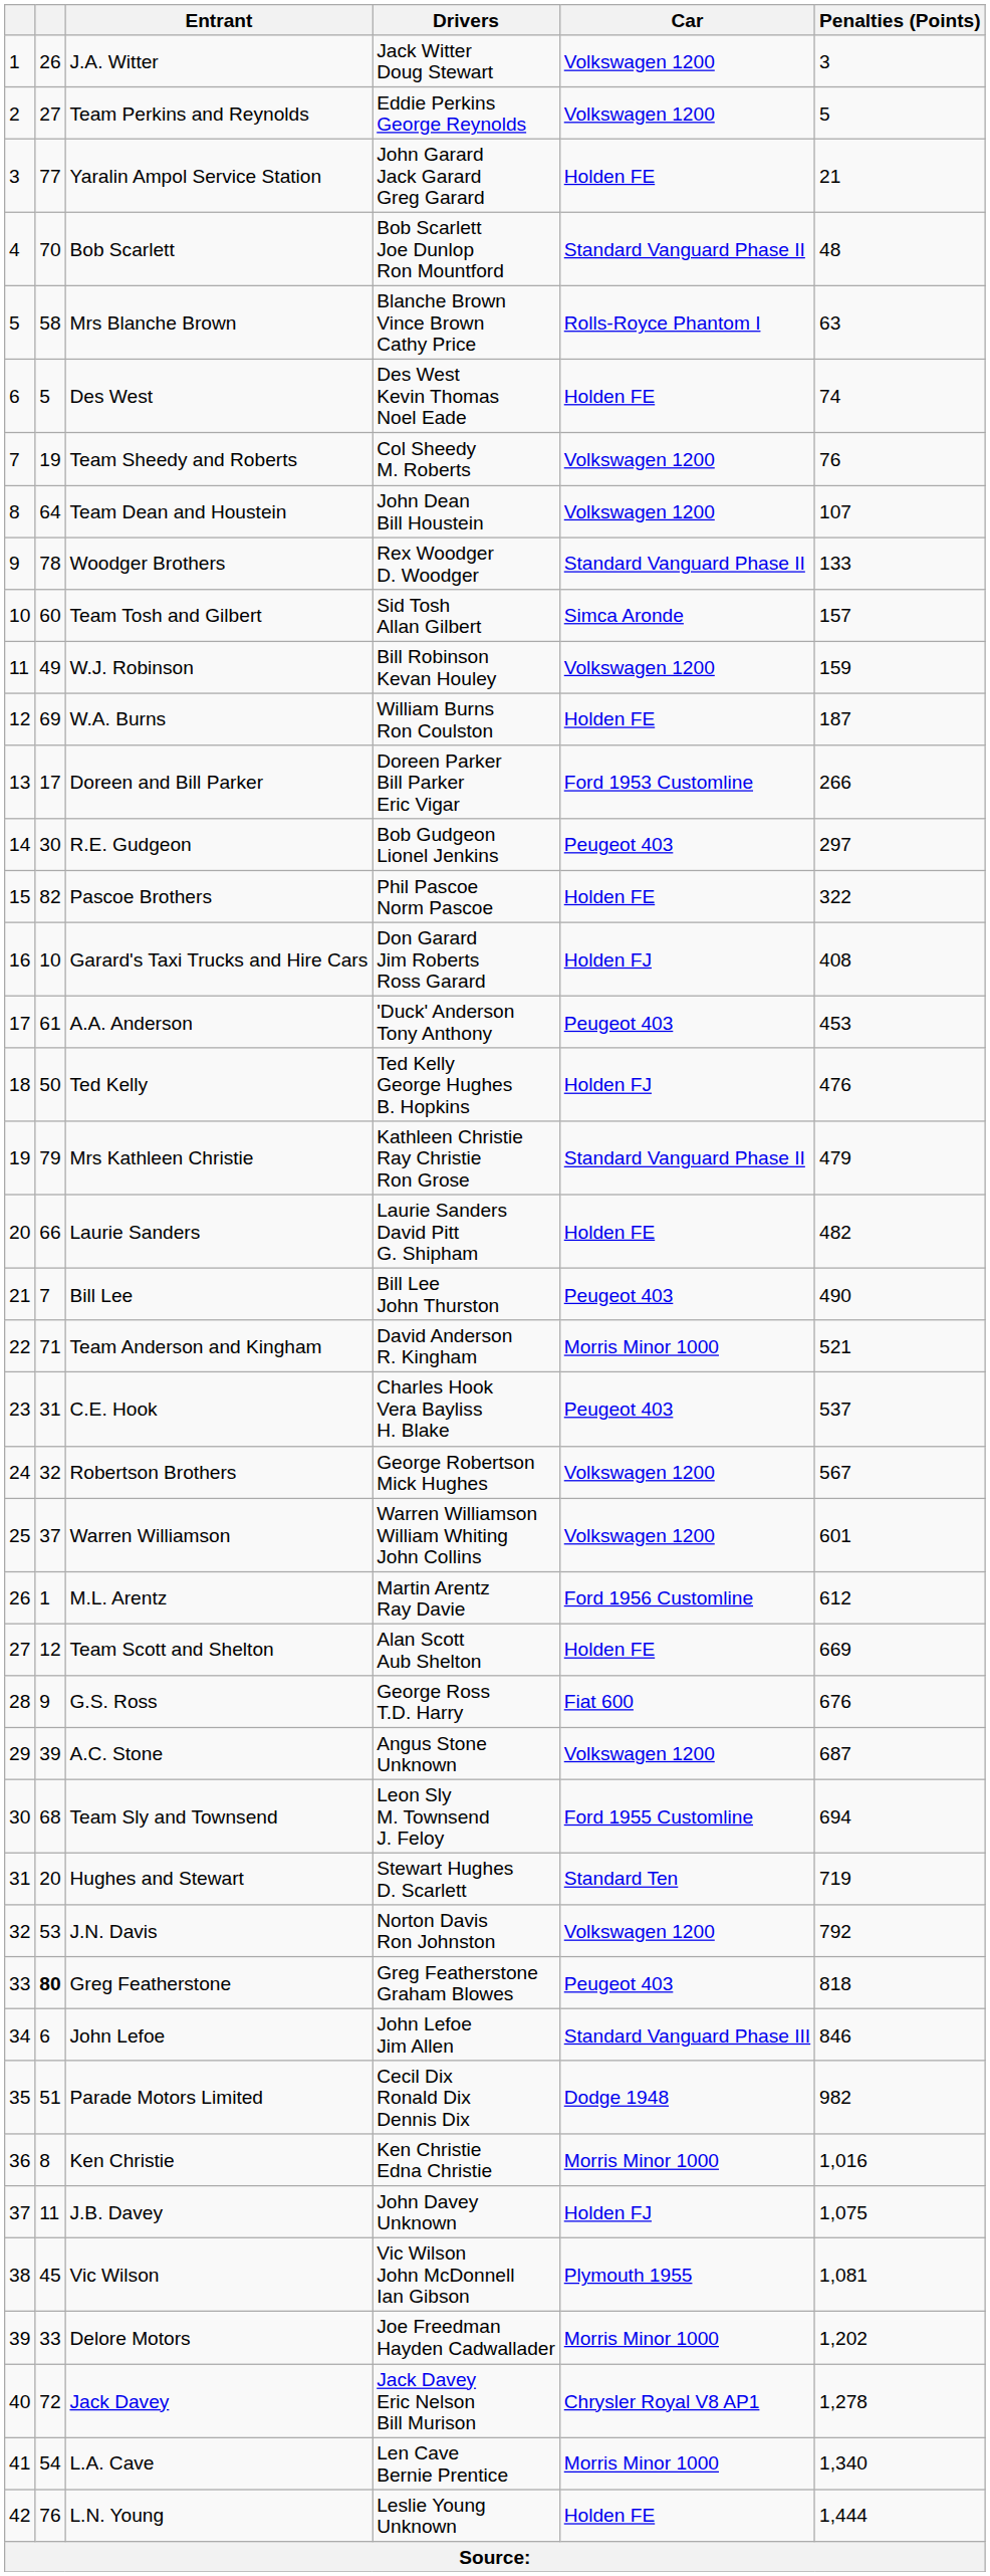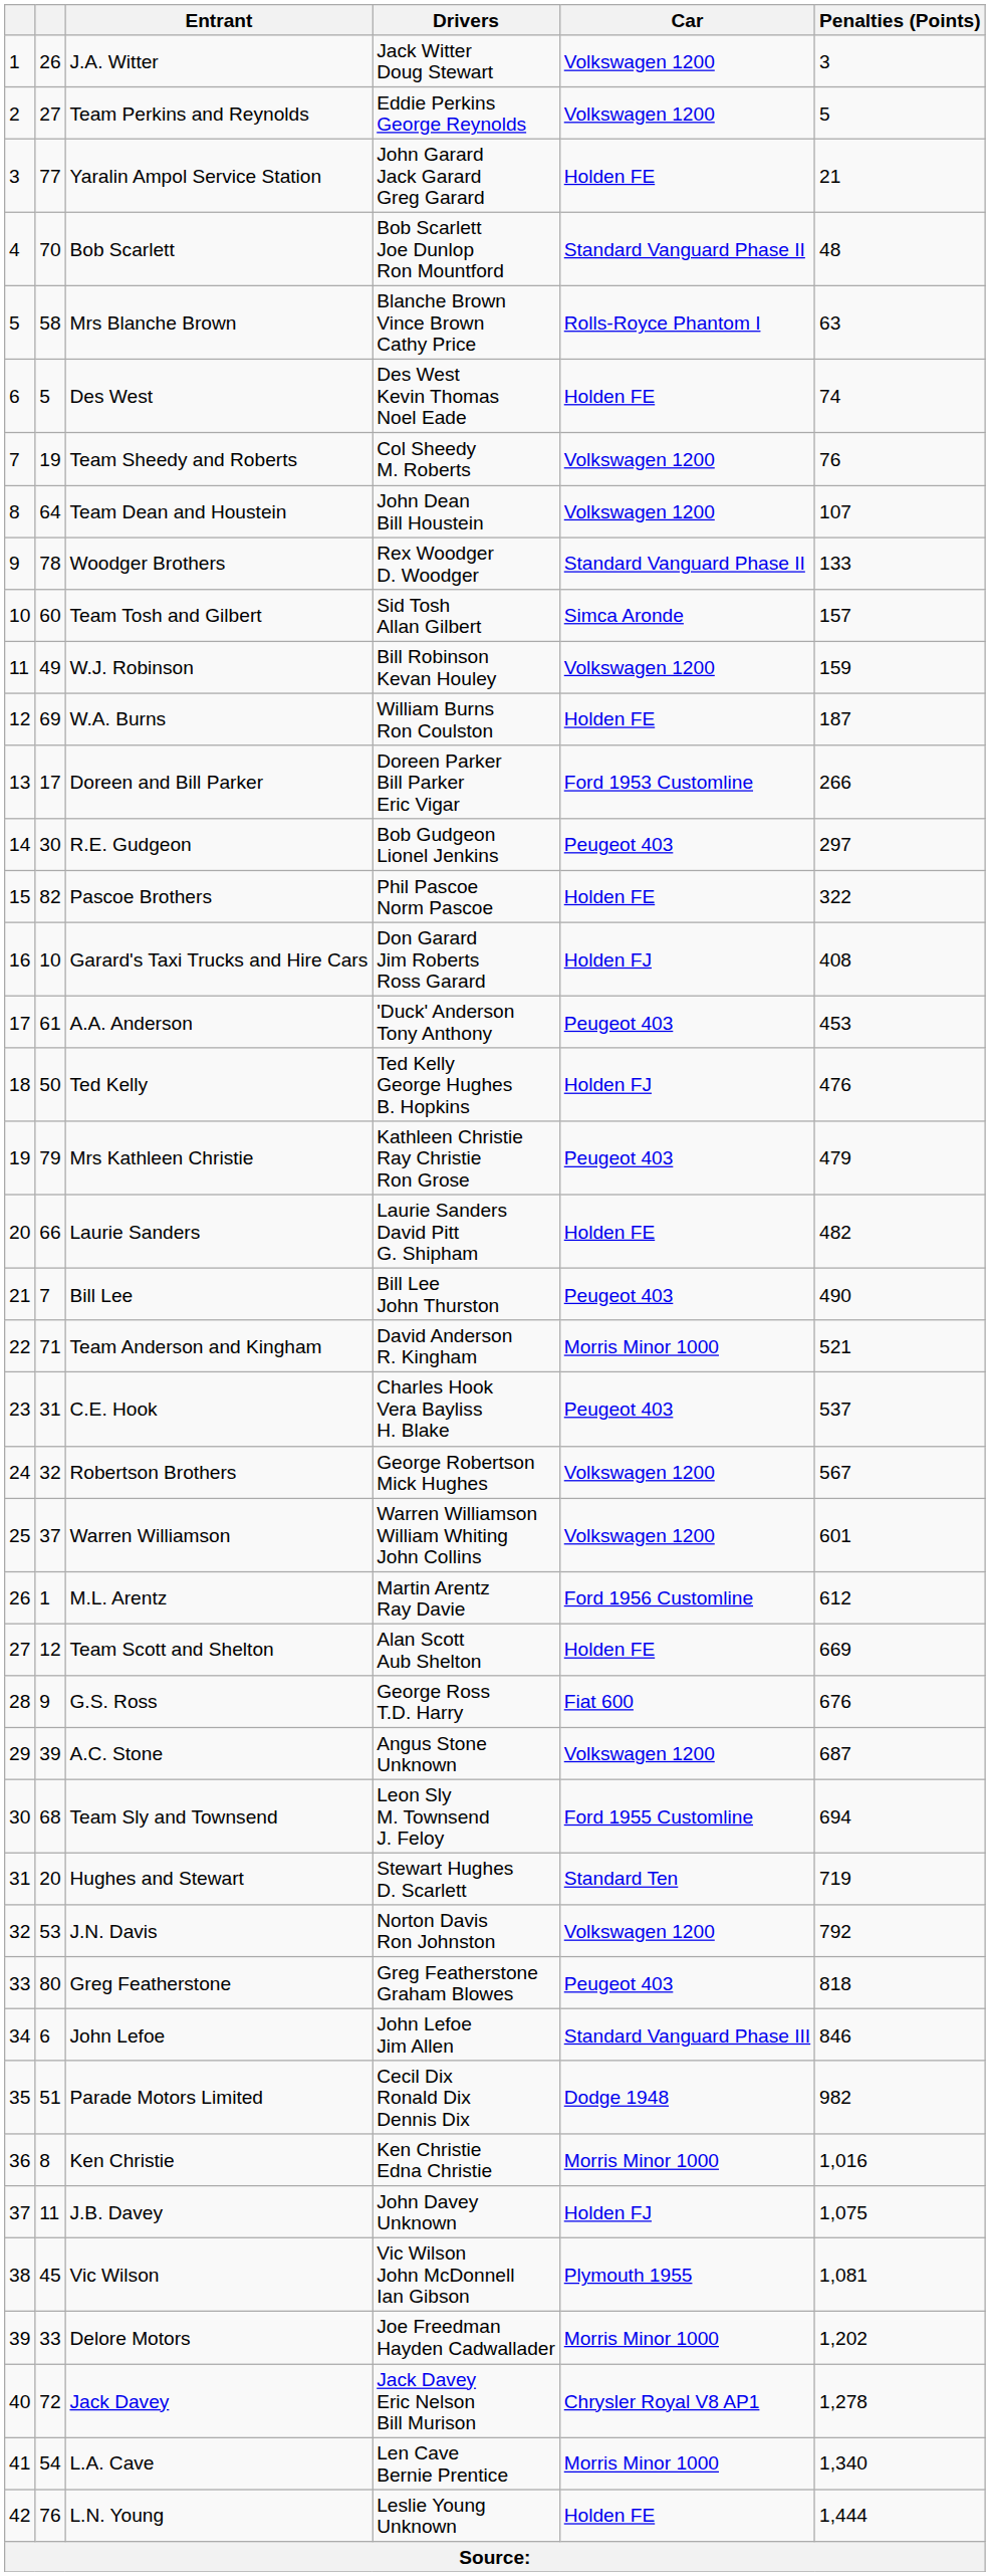 <table class="wikitable" style="text-align: left; font-size: 95%;">
 <tr>
 <th></th>
 <th></th>
 <th>Entrant</th>
 <th>Drivers</th>
 <th>Car</th>
 <th>Penalties (Points)</th>
 </tr>
 <tr>
 <td>1</td>
 <td>26</td>
 <td> J.A. Witter</td>
 <td> Jack Witter <br>  Doug Stewart</td>
 <td><a href='#'>Volkswagen 1200</a></td>
 <td>3</td>
 </tr>
 <tr>
 <td>2</td>
 <td>27</td>
 <td> Team Perkins and Reynolds</td>
 <td> Eddie Perkins <br>  <a href='#'>George Reynolds</a></td>
 <td><a href='#'>Volkswagen 1200</a></td>
 <td>5</td>
 </tr>
 <tr>
 <td>3</td>
 <td>77</td>
 <td> Yaralin Ampol Service Station</td>
 <td> John Garard <br>  Jack Garard <br>  Greg Garard</td>
 <td><a href='#'>Holden FE</a></td>
 <td>21</td>
 </tr>
 <tr>
 <td>4</td>
 <td>70</td>
 <td> Bob Scarlett</td>
 <td> Bob Scarlett <br>  Joe Dunlop <br>  Ron Mountford</td>
 <td><a href='#'>Standard Vanguard Phase II</a></td>
 <td>48</td>
 </tr>
 <tr>
 <td>5</td>
 <td>58</td>
 <td> Mrs Blanche Brown</td>
 <td> Blanche Brown <br>  Vince Brown <br>  Cathy Price</td>
 <td><a href='#'>Rolls-Royce Phantom I</a></td>
 <td>63</td>
 </tr>
 <tr>
 <td>6</td>
 <td>5</td>
 <td> Des West</td>
 <td> Des West <br>  Kevin Thomas <br>  Noel Eade</td>
 <td><a href='#'>Holden FE</a></td>
 <td>74</td>
 </tr>
 <tr>
 <td>7</td>
 <td>19</td>
 <td> Team Sheedy and Roberts</td>
 <td> Col Sheedy  <br>  M. Roberts</td>
 <td><a href='#'>Volkswagen 1200</a></td>
 <td>76</td>
 </tr>
 <tr>
 <td>8</td>
 <td>64</td>
 <td> Team Dean and Houstein</td>
 <td> John Dean <br>  Bill Houstein</td>
 <td><a href='#'>Volkswagen 1200</a></td>
 <td>107</td>
 </tr>
 <tr>
 <td>9</td>
 <td>78</td>
 <td> Woodger Brothers</td>
 <td> Rex Woodger <br>  D. Woodger</td>
 <td><a href='#'>Standard Vanguard Phase II</a></td>
 <td>133</td>
 </tr>
 <tr>
 <td>10</td>
 <td>60</td>
 <td> Team Tosh and Gilbert</td>
 <td> Sid Tosh <br>  Allan Gilbert</td>
 <td><a href='#'>Simca Aronde</a></td>
 <td>157</td>
 </tr>
 <tr>
 <td>11</td>
 <td>49</td>
 <td> W.J. Robinson</td>
 <td> Bill Robinson <br>  Kevan Houley</td>
 <td><a href='#'>Volkswagen 1200</a></td>
 <td>159</td>
 </tr>
 <tr>
 <td>12</td>
 <td>69</td>
 <td> W.A. Burns</td>
 <td> William Burns <br>  Ron Coulston</td>
 <td><a href='#'>Holden FE</a></td>
 <td>187</td>
 </tr>
 <tr>
 <td>13</td>
 <td>17</td>
 <td> Doreen and Bill Parker</td>
 <td> Doreen Parker <br>  Bill Parker <br>  Eric Vigar</td>
 <td><a href='#'>Ford 1953 Customline</a></td>
 <td>266</td>
 </tr>
 <tr>
 <td>14</td>
 <td>30</td>
 <td> R.E. Gudgeon</td>
 <td> Bob Gudgeon <br>  Lionel Jenkins</td>
 <td><a href='#'>Peugeot 403</a></td>
 <td>297</td>
 </tr>
 <tr>
 <td>15</td>
 <td>82</td>
 <td> Pascoe Brothers</td>
 <td> Phil Pascoe <br>  Norm Pascoe</td>
 <td><a href='#'>Holden FE</a></td>
 <td>322</td>
 </tr>
 <tr>
 <td>16</td>
 <td>10</td>
 <td> Garard's Taxi Trucks and Hire Cars</td>
 <td> Don Garard <br>  Jim Roberts <br>  Ross Garard</td>
 <td><a href='#'>Holden FJ</a></td>
 <td>408</td>
 </tr>
 <tr>
 <td>17</td>
 <td>61</td>
 <td> A.A. Anderson</td>
 <td> 'Duck' Anderson <br>  Tony Anthony</td>
 <td><a href='#'>Peugeot 403</a></td>
 <td>453</td>
 </tr>
 <tr>
 <td>18</td>
 <td>50</td>
 <td> Ted Kelly</td>
 <td> Ted Kelly <br>  George Hughes <br>  B. Hopkins</td>
 <td><a href='#'>Holden FJ</a></td>
 <td>476</td>
 </tr>
 <tr>
 <td>19</td>
 <td>79</td>
 <td> Mrs Kathleen Christie</td>
 <td> Kathleen Christie <br>  Ray Christie <br>  Ron Grose</td>
-<td><a href='#'>Standard Vanguard Phase II</a></td>
+<td><a href='#'>Peugeot 403</a></td>
 <td>479</td>
 </tr>
 <tr>
 <td>20</td>
 <td>66</td>
 <td> Laurie Sanders</td>
 <td> Laurie Sanders <br>  David Pitt <br>  G. Shipham</td>
 <td><a href='#'>Holden FE</a></td>
 <td>482</td>
 </tr>
 <tr>
 <td>21</td>
 <td>7</td>
 <td> Bill Lee</td>
 <td> Bill Lee <br>  John Thurston</td>
 <td><a href='#'>Peugeot 403</a></td>
 <td>490</td>
 </tr>
 <tr>
 <td>22</td>
 <td>71</td>
 <td> Team Anderson and Kingham</td>
 <td> David Anderson <br>  R. Kingham</td>
 <td><a href='#'>Morris Minor 1000</a></td>
 <td>521</td>
 </tr>
 <tr>
 <td>23</td>
 <td>31</td>
 <td> C.E. Hook</td>
 <td> Charles Hook <br>  Vera Bayliss <br>  H. Blake</td>
 <td><a href='#'>Peugeot 403</a></td>
 <td>537</td>
 </tr>
 <tr>
 <td>24</td>
 <td>32</td>
 <td> Robertson Brothers</td>
 <td> George Robertson <br>  Mick Hughes</td>
 <td><a href='#'>Volkswagen 1200</a></td>
 <td>567</td>
 </tr>
 <tr>
 <td>25</td>
 <td>37</td>
 <td> Warren Williamson</td>
 <td> Warren Williamson <br>  William Whiting <br>  John Collins</td>
 <td><a href='#'>Volkswagen 1200</a></td>
 <td>601</td>
 </tr>
 <tr>
 <td>26</td>
 <td>1</td>
 <td> M.L. Arentz</td>
 <td> Martin Arentz <br>  Ray Davie</td>
 <td><a href='#'>Ford 1956 Customline</a></td>
 <td>612</td>
 </tr>
 <tr>
 <td>27</td>
 <td>12</td>
 <td> Team Scott and Shelton</td>
 <td> Alan Scott <br>  Aub Shelton</td>
 <td><a href='#'>Holden FE</a></td>
 <td>669</td>
 </tr>
 <tr>
 <td>28</td>
 <td>9</td>
 <td> G.S. Ross</td>
 <td> George Ross <br>  T.D. Harry</td>
 <td><a href='#'>Fiat 600</a></td>
 <td>676</td>
 </tr>
 <tr>
 <td>29</td>
 <td>39</td>
 <td> A.C. Stone</td>
 <td> Angus Stone <br>  Unknown</td>
 <td><a href='#'>Volkswagen 1200</a></td>
 <td>687</td>
 </tr>
 <tr>
 <td>30</td>
 <td>68</td>
 <td> Team Sly and Townsend</td>
 <td> Leon Sly <br>  M. Townsend <br>  J. Feloy</td>
 <td><a href='#'>Ford 1955 Customline</a></td>
 <td>694</td>
 </tr>
 <tr>
 <td>31</td>
 <td>20</td>
 <td> Hughes and Stewart</td>
 <td> Stewart Hughes <br>  D. Scarlett</td>
 <td><a href='#'>Standard Ten</a></td>
 <td>719</td>
 </tr>
 <tr>
 <td>32</td>
 <td>53</td>
 <td> J.N.  Davis</td>
 <td> Norton Davis <br>  Ron Johnston</td>
 <td><a href='#'>Volkswagen 1200</a></td>
 <td>792</td>
 </tr>
 <tr>
 <td>33</td>
-<td><strong>80</strong></td>
+<td>80</td>
 <td> Greg Featherstone</td>
 <td> Greg Featherstone <br>  Graham Blowes</td>
 <td><a href='#'>Peugeot 403</a></td>
 <td>818</td>
 </tr>
 <tr>
 <td>34</td>
 <td>6</td>
 <td> John Lefoe</td>
 <td> John Lefoe <br>  Jim Allen</td>
 <td><a href='#'>Standard Vanguard Phase III</a></td>
 <td>846</td>
 </tr>
 <tr>
 <td>35</td>
 <td>51</td>
 <td> Parade Motors Limited</td>
 <td> Cecil Dix <br>  Ronald Dix <br>  Dennis Dix</td>
 <td><a href='#'>Dodge 1948</a></td>
 <td>982</td>
 </tr>
 <tr>
 <td>36</td>
 <td>8</td>
 <td> Ken Christie</td>
 <td> Ken Christie <br>  Edna Christie</td>
 <td><a href='#'>Morris Minor 1000</a></td>
 <td>1,016</td>
 </tr>
 <tr>
 <td>37</td>
 <td>11</td>
 <td> J.B. Davey</td>
 <td> John Davey <br>  Unknown</td>
 <td><a href='#'>Holden FJ</a></td>
 <td>1,075</td>
 </tr>
 <tr>
 <td>38</td>
 <td>45</td>
 <td> Vic Wilson</td>
 <td> Vic Wilson <br>  John McDonnell <br>  Ian Gibson</td>
 <td><a href='#'>Plymouth 1955</a></td>
 <td>1,081</td>
 </tr>
 <tr>
 <td>39</td>
 <td>33</td>
 <td> Delore Motors</td>
 <td> Joe Freedman <br>  Hayden Cadwallader</td>
 <td><a href='#'>Morris Minor 1000</a></td>
 <td>1,202</td>
 </tr>
 <tr>
 <td>40</td>
 <td>72</td>
 <td> <a href='#'>Jack Davey</a></td>
 <td> <a href='#'>Jack Davey</a> <br>  Eric Nelson <br>  Bill Murison</td>
 <td><a href='#'>Chrysler Royal V8 AP1</a></td>
 <td>1,278</td>
 </tr>
 <tr>
 <td>41</td>
 <td>54</td>
 <td> L.A. Cave</td>
 <td> Len Cave <br>  Bernie Prentice</td>
 <td><a href='#'>Morris Minor 1000</a></td>
 <td>1,340</td>
 </tr>
 <tr>
 <td>42</td>
 <td>76</td>
 <td> L.N. Young</td>
 <td> Leslie Young <br>  Unknown</td>
 <td><a href='#'>Holden FE</a></td>
 <td>1,444</td>
 </tr>
 <tr>
 <th colspan=6>Source:</th>
 </tr>
 </table>
